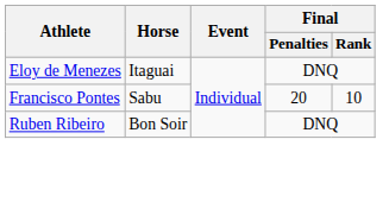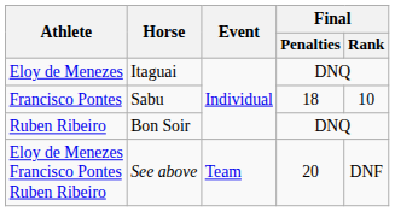 <table class="wikitable" style="font-size:90%">
 <tr>
 <th rowspan="2">Athlete</th>
 <th rowspan="2">Horse</th>
 <th rowspan="2">Event</th>
 <th colspan="2">Final</th>
 </tr>
 <tr style="font-size:95%">
 <th>Penalties</th>
 <th>Rank</th>
 </tr>
 <tr align=center>
 <td align=left><a href='#'>Eloy de Menezes</a></td>
 <td align=left>Itaguai</td>
 <td align=left rowspan=3><a href='#'>Individual</a></td>
 <td colspan=2>DNQ</td>
 </tr>
 <tr align=center>
 <td align=left><a href='#'>Francisco Pontes</a></td>
 <td align=left>Sabu</td>
-<td>20</td>
+<td>18</td>
 <td>10</td>
 </tr>
 <tr align=center>
 <td align=left><a href='#'>Ruben Ribeiro</a></td>
 <td align=left>Bon Soir</td>
 <td colspan=2>DNQ</td>
 </tr>
+<tr align=center>
+<td align=left><a href='#'>Eloy de Menezes</a><br><a href='#'>Francisco Pontes</a><br><a href='#'>Ruben Ribeiro</a></td>
+<td align=left><em>See above</em></td>
+<td align=left><a href='#'>Team</a></td>
+<td>20</td>
+<td>DNF</td>
+</tr>
 </table>
